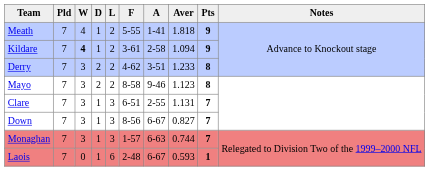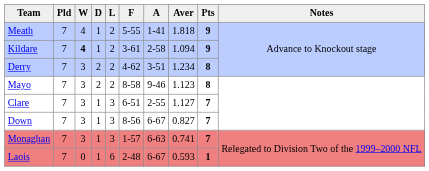 <table style=border-collapse:collapse border=1 cellspacing=0 cellpadding=5>
 <tr align=center bgcolor=#efefef>
 <th>Team</th>
 <th>Pld</th>
 <th>W</th>
 <th>D</th>
 <th>L</th>
 <th>F</th>
 <th>A</th>
 <th>Aver</th>
 <th>Pts</th>
 <th>Notes</th>
 </tr>
 <tr align=center style="background:#bbccff;">
 <td style="text-align:left;"><a href='#'>Meath</a></td>
 <td>7</td>
 <td>4</td>
 <td>1</td>
 <td>2</td>
 <td>5-55</td>
 <td>1-41</td>
 <td>1.818</td>
 <td><strong>9</strong></td>
 <td rowspan=3>Advance to Knockout stage</td>
 </tr>
 <tr align=center style="background:#bbccff;">
 <td style="text-align:left;"><a href='#'>Kildare</a></td>
 <td>7</td>
 <td><strong>4</strong></td>
 <td>1</td>
 <td>2</td>
 <td>3-61</td>
 <td>2-58</td>
 <td>1.094</td>
 <td><strong>9</strong></td>
 </tr>
 <tr align=center style="background:#bbccff;">
 <td style="text-align:left;"><a href='#'>Derry</a></td>
 <td>7</td>
 <td>3</td>
 <td>2</td>
 <td>2</td>
 <td>4-62</td>
 <td>3-51</td>
-<td>1.233</td>
+<td>1.234</td>
 <td><strong>8</strong></td>
 </tr>
 <tr align=center style="background:#FFFFFF;">
 <td style="text-align:left;"><a href='#'>Mayo</a></td>
 <td>7</td>
 <td>3</td>
 <td>2</td>
 <td>2</td>
 <td>8-58</td>
 <td>9-46</td>
 <td>1.123</td>
 <td><strong>8</strong></td>
 <td rowspan=3></td>
 </tr>
 <tr align=center style="background:#FFFFFF;">
 <td style="text-align:left;"><a href='#'>Clare</a></td>
 <td>7</td>
 <td>3</td>
 <td>1</td>
 <td>3</td>
 <td>6-51</td>
 <td>2-55</td>
-<td>1.131</td>
+<td>1.127</td>
 <td><strong>7</strong></td>
 </tr>
 <tr align=center style="background:#FFFFFF;">
 <td style="text-align:left;"><a href='#'>Down</a></td>
 <td>7</td>
 <td>3</td>
 <td>1</td>
 <td>3</td>
 <td>8-56</td>
 <td>6-67</td>
 <td>0.827</td>
 <td><strong>7</strong></td>
 </tr>
 <tr align=center style="background:#F08080">
 <td style="text-align:left;"><a href='#'>Monaghan</a></td>
 <td>7</td>
 <td>3</td>
 <td>1</td>
 <td>3</td>
 <td>1-57</td>
 <td>6-63</td>
-<td>0.744</td>
+<td>0.741</td>
 <td><strong>7</strong></td>
 <td rowspan=2>Relegated to Division Two of the <a href='#'>1999–2000 NFL</a></td>
 </tr>
 <tr align=center style="background:#F08080">
 <td style="text-align:left;"><a href='#'>Laois</a></td>
 <td>7</td>
 <td>0</td>
 <td>1</td>
 <td>6</td>
 <td>2-48</td>
 <td>6-67</td>
 <td>0.593</td>
 <td><strong>1</strong></td>
 </tr>
 </table>
